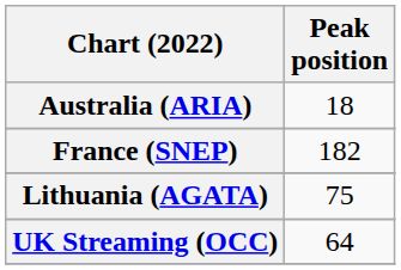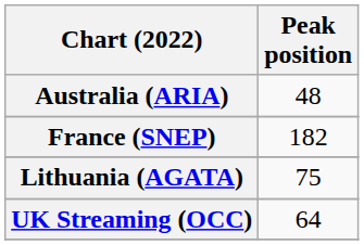 <table class="wikitable sortable plainrowheaders" style="text-align:center">
 <tr>
 <th scope="col">Chart (2022)</th>
 <th scope="col">Peak<br>position</th>
 </tr>
 <tr>
 <th scope="row">Australia (<a href='#'>ARIA</a>)</th>
-<td>18</td>
+<td>48</td>
 </tr>
 <tr>
 </tr>
 <tr>
 <th scope="row">France (<a href='#'>SNEP</a>)</th>
 <td>182</td>
 </tr>
 <tr>
 </tr>
 <tr>
 <th scope="row">Lithuania (<a href='#'>AGATA</a>)</th>
 <td>75</td>
 </tr>
 <tr>
 </tr>
 <tr>
 <th scope="row"><a href='#'>UK Streaming</a> (<a href='#'>OCC</a>)</th>
 <td>64</td>
 </tr>
 <tr>
 </tr>
 <tr>
 </tr>
 </table>
